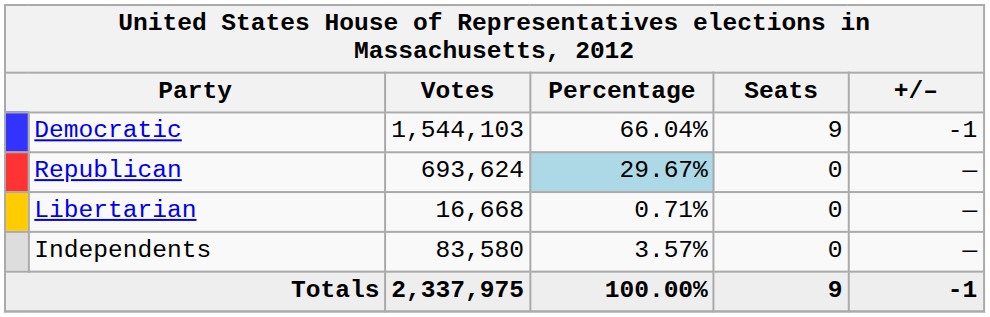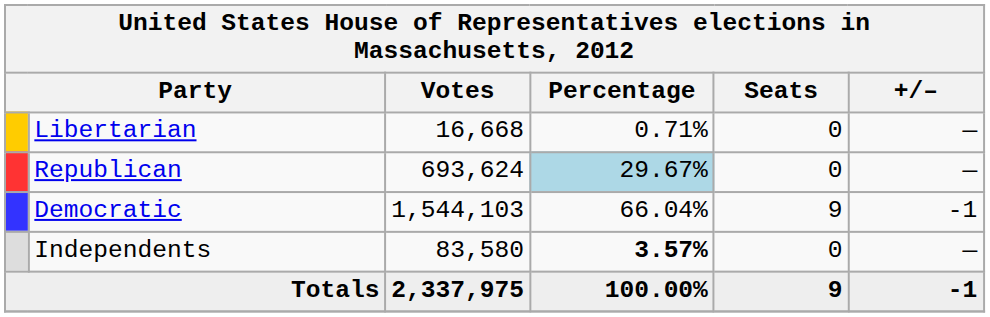 <table class="wikitable" style="font-size: 95%;">
 <tr>
 <th colspan="6">United States House of Representatives elections in Massachusetts, 2012</th>
 </tr>
 <tr>
 <th colspan=2 style="width: 15em">Party</th>
 <th style="width: 5em">Votes</th>
 <th style="width: 7em">Percentage</th>
 <th style="width: 5em">Seats</th>
 <th style="width: 5em">+/–</th>
 </tr>
 <tr>
-<th style="background-color:#3333FF; width: 3px"></th>
-<td style="width: 130px"><a href='#'>Democratic</a></td>
-<td align="right">1,544,103</td>
-<td align="right">66.04%</td>
-<td align="right">9</td>
-<td align="right">-1</td>
+<th style="background-color:#FFCC00; width: 3px"></th>
+<td style="width: 130px"><a href='#'>Libertarian</a></td>
+<td align="right">16,668</td>
+<td align="right">0.71%</td>
+<td align="right">0</td>
+<td align="right">—</td>
 </tr>
 <tr>
 <th style="background-color:#FF3333; width: 3px"></th>
 <td style="width: 130px"><a href='#'>Republican</a></td>
 <td align="right">693,624</td>
 <td align="right" style="background: lightblue;">29.67%</td>
 <td align="right">0</td>
 <td align="right">—</td>
 </tr>
 <tr>
-<th style="background-color:#FFCC00; width: 3px"></th>
-<td style="width: 130px"><a href='#'>Libertarian</a></td>
-<td align="right">16,668</td>
-<td align="right">0.71%</td>
-<td align="right">0</td>
-<td align="right">—</td>
+<th style="background-color:#3333FF; width: 3px"></th>
+<td style="width: 130px"><a href='#'>Democratic</a></td>
+<td align="right">1,544,103</td>
+<td align="right">66.04%</td>
+<td align="right">9</td>
+<td align="right">-1</td>
 </tr>
 <tr>
 <th style="background-color:#DDDDDD; width: 3px"></th>
 <td style="width: 130px">Independents</td>
 <td align="right">83,580</td>
-<td align="right">3.57%</td>
+<td align="right"><strong>3.57%</strong></td>
 <td align="right">0</td>
 <td align="right">—</td>
 </tr>
 <tr bgcolor="#EEEEEE">
 <td colspan="2" align="right"><strong>Totals</strong></td>
 <td align="right"><strong>2,337,975</strong></td>
 <td align="right"><strong>100.00%</strong></td>
 <td align="right"><strong>9</strong></td>
 <td align="right"><strong>-1</strong></td>
 </tr>
 <tr bgcolor="#EEEEEE">
 </tr>
 </table>
